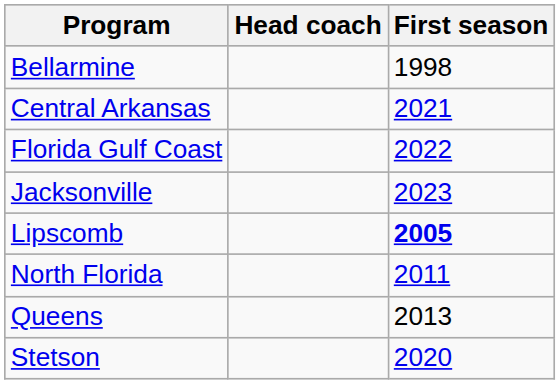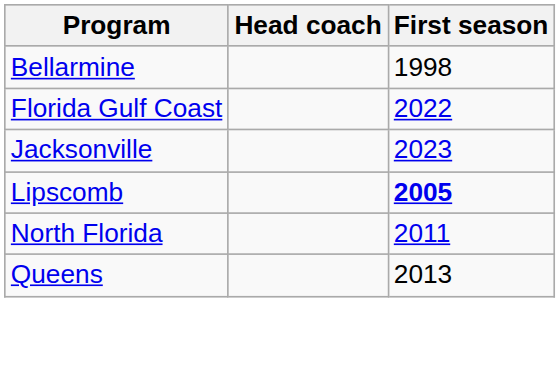 <table class="wikitable sortable">
 <tr>
 <th>Program</th>
 <th>Head coach</th>
 <th>First season</th>
 </tr>
 <tr>
 <td><a href='#'>Bellarmine</a></td>
 <td></td>
 <td>1998</td>
-</tr>
-<tr>
-<td><a href='#'>Central Arkansas</a></td>
-<td></td>
-<td><a href='#'>2021</a></td>
 </tr>
 <tr>
 <td><a href='#'>Florida Gulf Coast</a></td>
 <td></td>
 <td><a href='#'>2022</a></td>
 </tr>
 <tr>
 <td><a href='#'>Jacksonville</a></td>
 <td></td>
 <td><a href='#'>2023</a></td>
 </tr>
 <tr>
 <td><a href='#'>Lipscomb</a></td>
 <td></td>
 <td><strong><a href='#'>2005</a></strong></td>
 </tr>
 <tr>
 <td><a href='#'>North Florida</a></td>
 <td></td>
 <td><a href='#'>2011</a></td>
 </tr>
 <tr>
 <td><a href='#'>Queens</a></td>
 <td></td>
 <td>2013</td>
 </tr>
-<tr>
-<td><a href='#'>Stetson</a></td>
-<td></td>
-<td><a href='#'>2020</a></td>
-</tr>
 </table>
